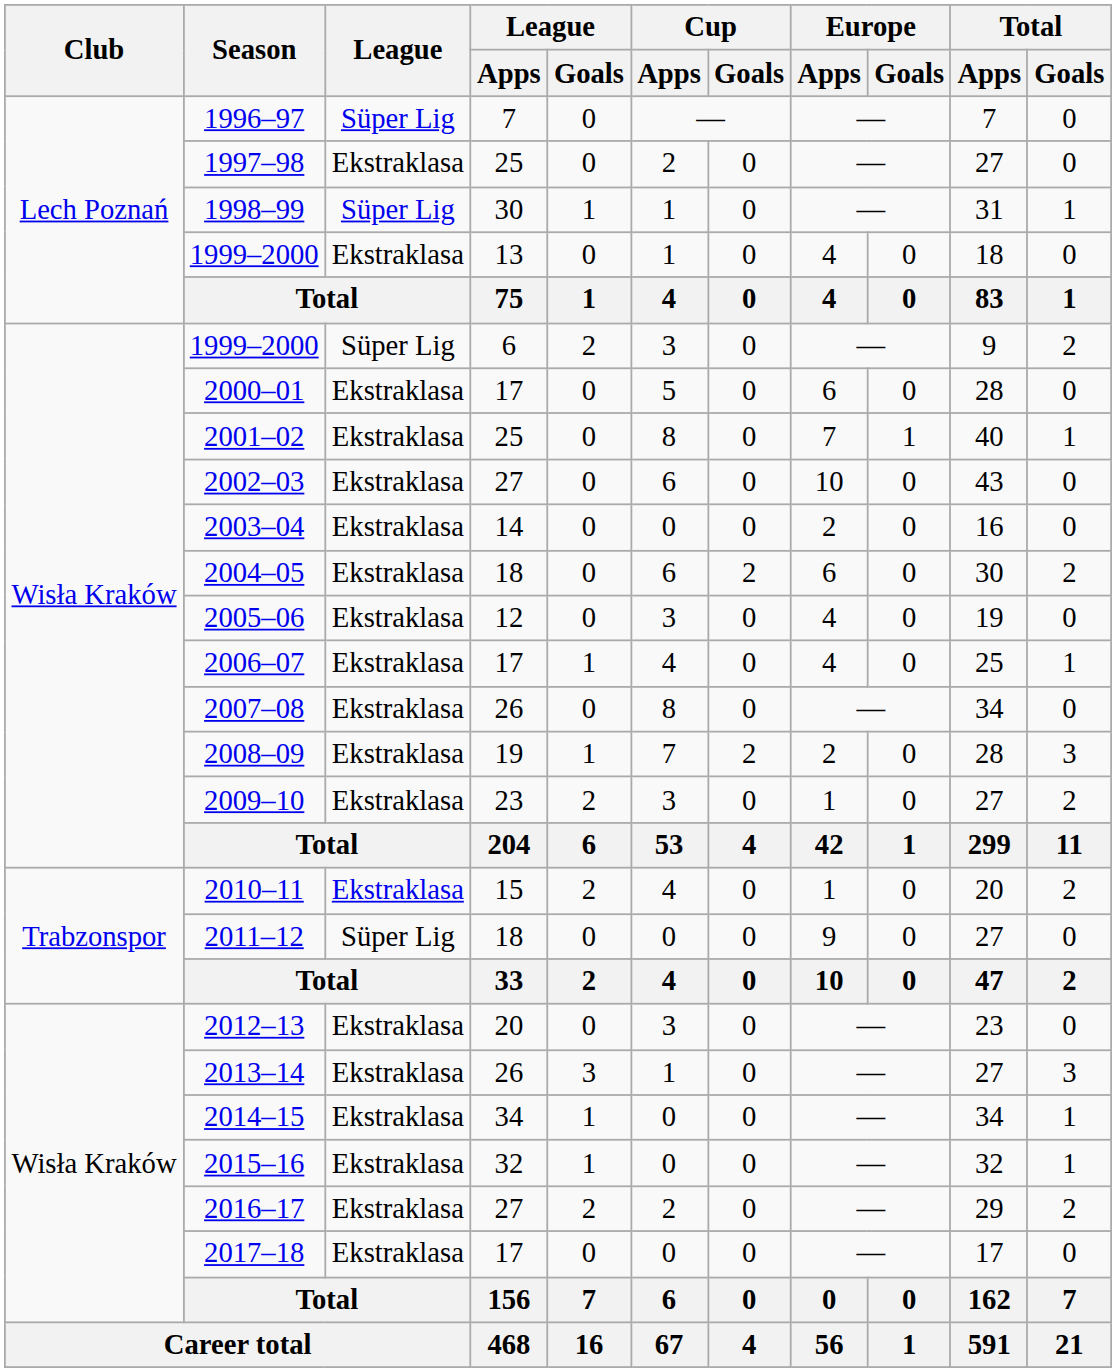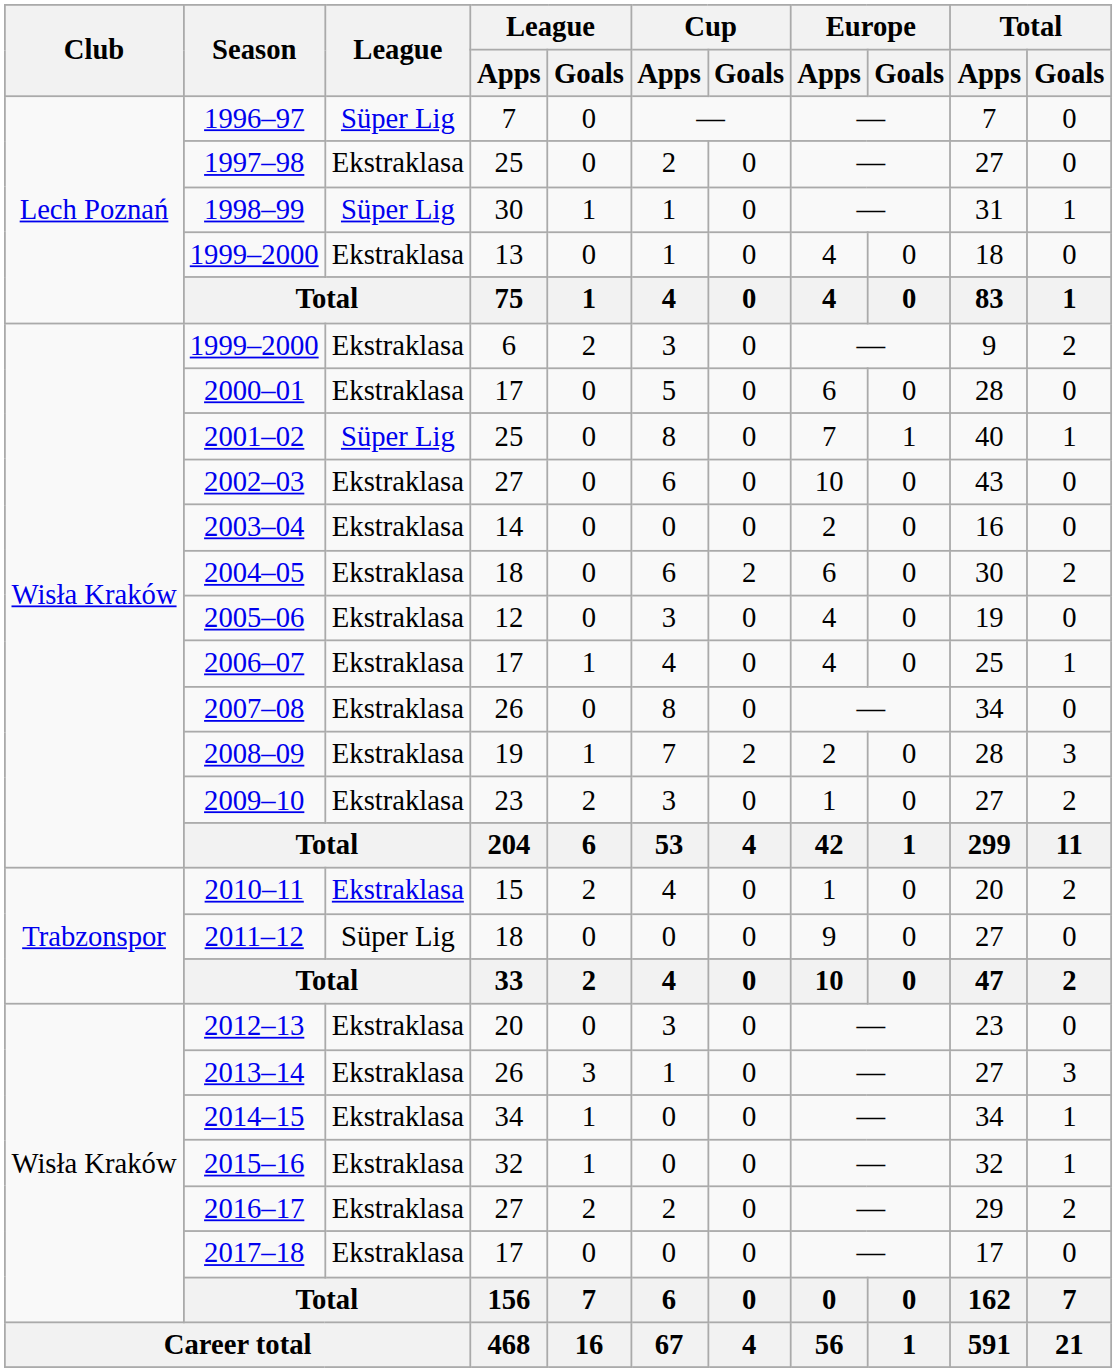 <table class="wikitable" style="text-align:center">
 <tr>
 <th rowspan="2">Club</th>
 <th rowspan="2">Season</th>
 <th rowspan="2">League</th>
 <th colspan="2">League</th>
 <th colspan="2">Cup</th>
 <th colspan="2">Europe</th>
 <th colspan="2">Total</th>
 </tr>
 <tr>
 <th>Apps</th>
 <th>Goals</th>
 <th>Apps</th>
 <th>Goals</th>
 <th>Apps</th>
 <th>Goals</th>
 <th>Apps</th>
 <th>Goals</th>
 </tr>
 <tr>
 <td rowspan="5"><a href='#'>Lech Poznań</a></td>
 <td><a href='#'>1996–97</a></td>
 <td><a href='#'>Süper Lig</a></td>
 <td>7</td>
 <td>0</td>
 <td colspan="2">—</td>
 <td colspan="2">—</td>
 <td>7</td>
 <td>0</td>
 </tr>
 <tr>
 <td><a href='#'>1997–98</a></td>
 <td>Ekstraklasa</td>
 <td>25</td>
 <td>0</td>
 <td>2</td>
 <td>0</td>
 <td colspan="2">—</td>
 <td>27</td>
 <td>0</td>
 </tr>
 <tr>
 <td><a href='#'>1998–99</a></td>
 <td><a href='#'>Süper Lig</a></td>
 <td>30</td>
 <td>1</td>
 <td>1</td>
 <td>0</td>
 <td colspan="2">—</td>
 <td>31</td>
 <td>1</td>
 </tr>
 <tr>
 <td><a href='#'>1999–2000</a></td>
 <td>Ekstraklasa</td>
 <td>13</td>
 <td>0</td>
 <td>1</td>
 <td>0</td>
 <td>4</td>
 <td>0</td>
 <td>18</td>
 <td>0</td>
 </tr>
 <tr>
 <th colspan="2">Total</th>
 <th>75</th>
 <th>1</th>
 <th>4</th>
 <th>0</th>
 <th>4</th>
 <th>0</th>
 <th>83</th>
 <th>1</th>
 </tr>
 <tr>
 <td rowspan="12"><a href='#'>Wisła Kraków</a></td>
 <td><a href='#'>1999–2000</a></td>
-<td>Süper Lig</td>
+<td>Ekstraklasa</td>
 <td>6</td>
 <td>2</td>
 <td>3</td>
 <td>0</td>
 <td colspan="2">—</td>
 <td>9</td>
 <td>2</td>
 </tr>
 <tr>
 <td><a href='#'>2000–01</a></td>
 <td>Ekstraklasa</td>
 <td>17</td>
 <td>0</td>
 <td>5</td>
 <td>0</td>
 <td>6</td>
 <td>0</td>
 <td>28</td>
 <td>0</td>
 </tr>
 <tr>
 <td><a href='#'>2001–02</a></td>
-<td>Ekstraklasa</td>
+<td><a href='#'>Süper Lig</a></td>
 <td>25</td>
 <td>0</td>
 <td>8</td>
 <td>0</td>
 <td>7</td>
 <td>1</td>
 <td>40</td>
 <td>1</td>
 </tr>
 <tr>
 <td><a href='#'>2002–03</a></td>
 <td>Ekstraklasa</td>
 <td>27</td>
 <td>0</td>
 <td>6</td>
 <td>0</td>
 <td>10</td>
 <td>0</td>
 <td>43</td>
 <td>0</td>
 </tr>
 <tr>
 <td><a href='#'>2003–04</a></td>
 <td>Ekstraklasa</td>
 <td>14</td>
 <td>0</td>
 <td>0</td>
 <td>0</td>
 <td>2</td>
 <td>0</td>
 <td>16</td>
 <td>0</td>
 </tr>
 <tr>
 <td><a href='#'>2004–05</a></td>
 <td>Ekstraklasa</td>
 <td>18</td>
 <td>0</td>
 <td>6</td>
 <td>2</td>
 <td>6</td>
 <td>0</td>
 <td>30</td>
 <td>2</td>
 </tr>
 <tr>
 <td><a href='#'>2005–06</a></td>
 <td>Ekstraklasa</td>
 <td>12</td>
 <td>0</td>
 <td>3</td>
 <td>0</td>
 <td>4</td>
 <td>0</td>
 <td>19</td>
 <td>0</td>
 </tr>
 <tr>
 <td><a href='#'>2006–07</a></td>
 <td>Ekstraklasa</td>
 <td>17</td>
 <td>1</td>
 <td>4</td>
 <td>0</td>
 <td>4</td>
 <td>0</td>
 <td>25</td>
 <td>1</td>
 </tr>
 <tr>
 <td><a href='#'>2007–08</a></td>
 <td>Ekstraklasa</td>
 <td>26</td>
 <td>0</td>
 <td>8</td>
 <td>0</td>
 <td colspan="2">—</td>
 <td>34</td>
 <td>0</td>
 </tr>
 <tr>
 <td><a href='#'>2008–09</a></td>
 <td>Ekstraklasa</td>
 <td>19</td>
 <td>1</td>
 <td>7</td>
 <td>2</td>
 <td>2</td>
 <td>0</td>
 <td>28</td>
 <td>3</td>
 </tr>
 <tr>
 <td><a href='#'>2009–10</a></td>
 <td>Ekstraklasa</td>
 <td>23</td>
 <td>2</td>
 <td>3</td>
 <td>0</td>
 <td>1</td>
 <td>0</td>
 <td>27</td>
 <td>2</td>
 </tr>
 <tr>
 <th colspan="2">Total</th>
 <th>204</th>
 <th>6</th>
 <th>53</th>
 <th>4</th>
 <th>42</th>
 <th>1</th>
 <th>299</th>
 <th>11</th>
 </tr>
 <tr>
 <td rowspan="3"><a href='#'>Trabzonspor</a></td>
 <td><a href='#'>2010–11</a></td>
 <td><a href='#'>Ekstraklasa</a></td>
 <td>15</td>
 <td>2</td>
 <td>4</td>
 <td>0</td>
 <td>1</td>
 <td>0</td>
 <td>20</td>
 <td>2</td>
 </tr>
 <tr>
 <td><a href='#'>2011–12</a></td>
 <td>Süper Lig</td>
 <td>18</td>
 <td>0</td>
 <td>0</td>
 <td>0</td>
 <td>9</td>
 <td>0</td>
 <td>27</td>
 <td>0</td>
 </tr>
 <tr>
 <th colspan="2">Total</th>
 <th>33</th>
 <th>2</th>
 <th>4</th>
 <th>0</th>
 <th>10</th>
 <th>0</th>
 <th>47</th>
 <th>2</th>
 </tr>
 <tr>
 <td rowspan="7">Wisła Kraków</td>
 <td><a href='#'>2012–13</a></td>
 <td>Ekstraklasa</td>
 <td>20</td>
 <td>0</td>
 <td>3</td>
 <td>0</td>
 <td colspan="2">—</td>
 <td>23</td>
 <td>0</td>
 </tr>
 <tr>
 <td><a href='#'>2013–14</a></td>
 <td>Ekstraklasa</td>
 <td>26</td>
 <td>3</td>
 <td>1</td>
 <td>0</td>
 <td colspan="2">—</td>
 <td>27</td>
 <td>3</td>
 </tr>
 <tr>
 <td><a href='#'>2014–15</a></td>
 <td>Ekstraklasa</td>
 <td>34</td>
 <td>1</td>
 <td>0</td>
 <td>0</td>
 <td colspan="2">—</td>
 <td>34</td>
 <td>1</td>
 </tr>
 <tr>
 <td><a href='#'>2015–16</a></td>
 <td>Ekstraklasa</td>
 <td>32</td>
 <td>1</td>
 <td>0</td>
 <td>0</td>
 <td colspan="2">—</td>
 <td>32</td>
 <td>1</td>
 </tr>
 <tr>
 <td><a href='#'>2016–17</a></td>
 <td>Ekstraklasa</td>
 <td>27</td>
 <td>2</td>
 <td>2</td>
 <td>0</td>
 <td colspan="2">—</td>
 <td>29</td>
 <td>2</td>
 </tr>
 <tr>
 <td><a href='#'>2017–18</a></td>
 <td>Ekstraklasa</td>
 <td>17</td>
 <td>0</td>
 <td>0</td>
 <td>0</td>
 <td colspan="2">—</td>
 <td>17</td>
 <td>0</td>
 </tr>
 <tr>
 <th colspan="2">Total</th>
 <th>156</th>
 <th>7</th>
 <th>6</th>
 <th>0</th>
 <th>0</th>
 <th>0</th>
 <th>162</th>
 <th>7</th>
 </tr>
 <tr>
 <th colspan="3">Career total</th>
 <th>468</th>
 <th>16</th>
 <th>67</th>
 <th>4</th>
 <th>56</th>
 <th>1</th>
 <th>591</th>
 <th>21</th>
 </tr>
 </table>
